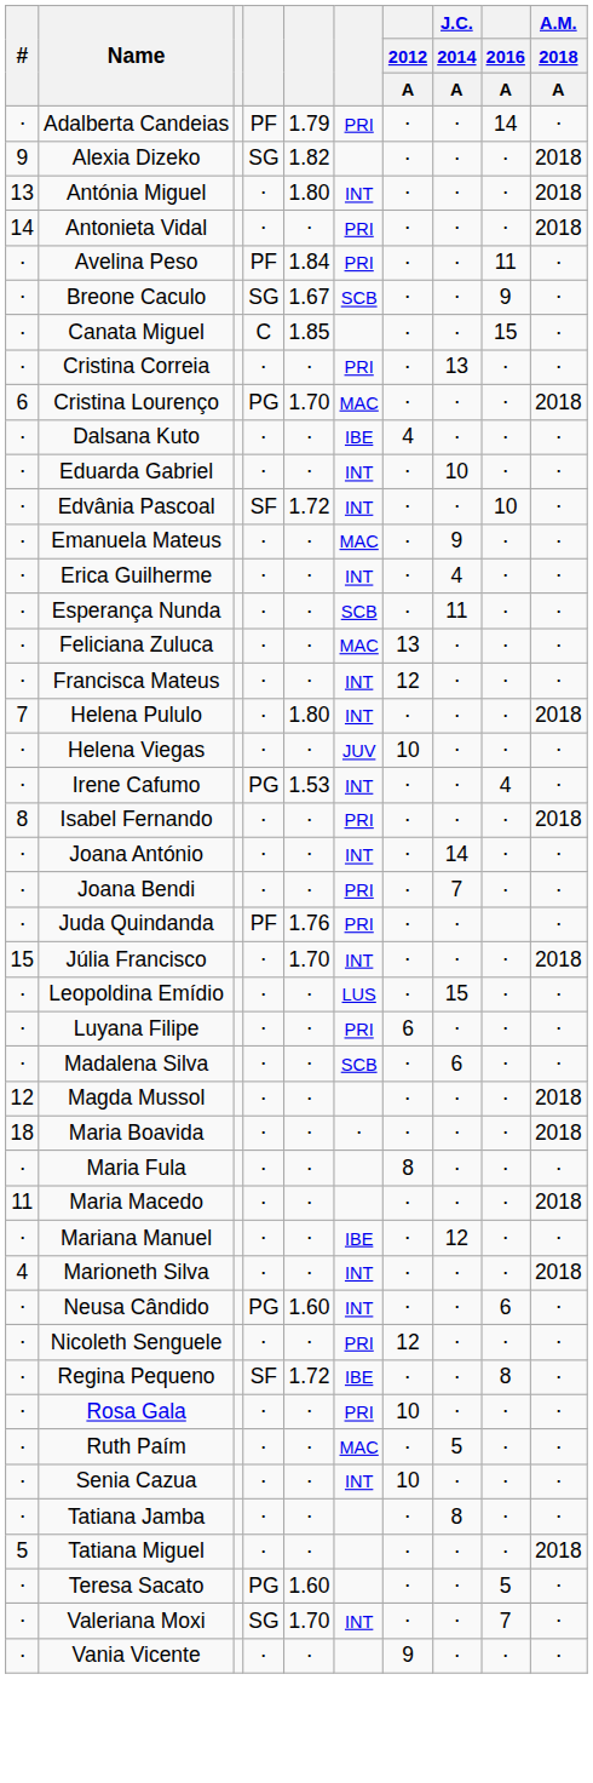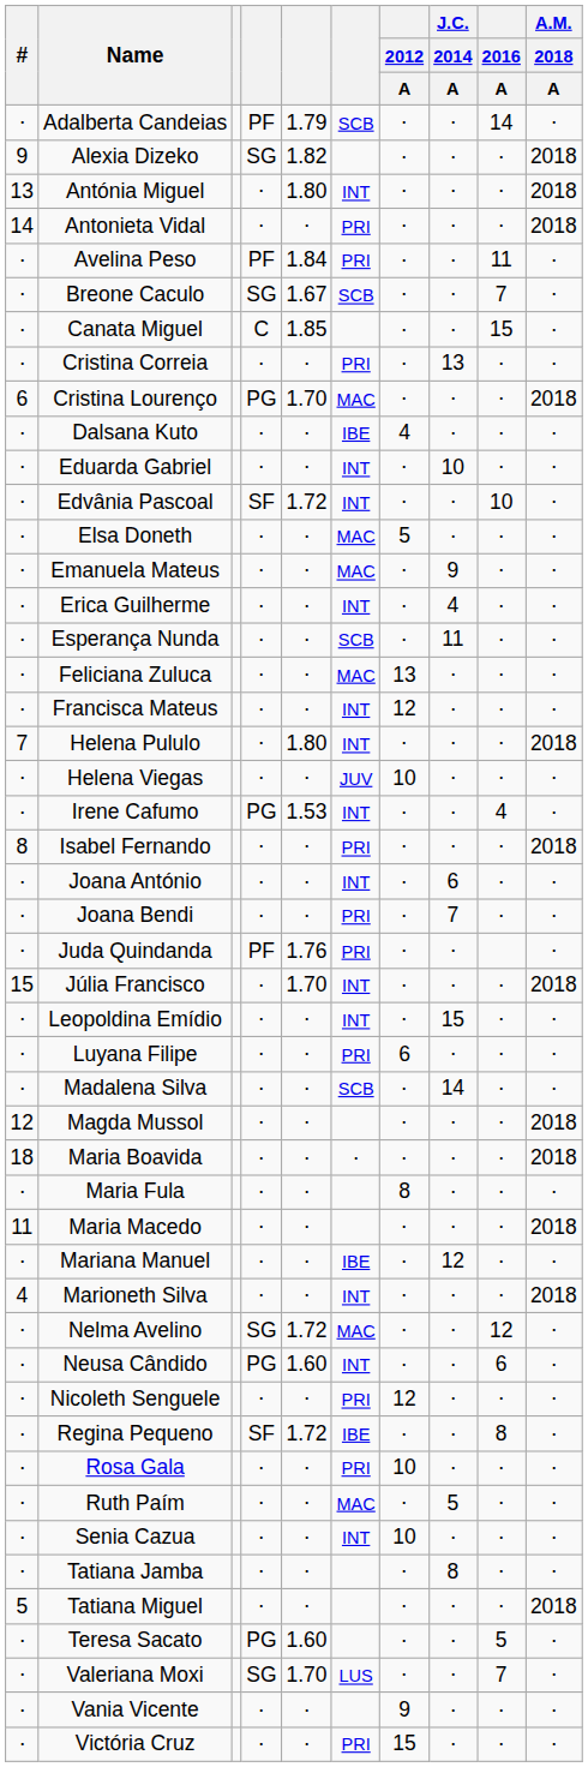 <table class="wikitable plainrowheaders sortable" style="text-align:center">
 <tr>
 <th scope="col" rowspan="3">#</th>
 <th scope="col" rowspan="3">Name</th>
 <th scope="col" rowspan="3"></th>
 <th scope="col" rowspan="3"></th>
 <th scope="col" rowspan="3"></th>
 <th scope="col" rowspan="3"></th>
 <th colspan="1"><small></small></th>
 <th colspan="1"><small><a href='#'>J.C.</a></small></th>
 <th colspan="1"><small></small></th>
 <th colspan="1"><small><a href='#'>A.M.</a></small></th>
 </tr>
 <tr>
 <th colspan="1"><small><a href='#'>2012</a></small></th>
 <th colspan="1"><small><a href='#'>2014</a></small></th>
 <th colspan="1"><small><a href='#'>2016</a></small></th>
 <th colspan="1"><small><a href='#'>2018</a></small></th>
 </tr>
 <tr>
 <th scope="col" rowspan="1"><small>A</small></th>
 <th scope="col" rowspan="1"><small>A</small></th>
 <th scope="col" rowspan="1"><small>A</small></th>
 <th scope="col" rowspan="1"><small>A</small></th>
 </tr>
 <tr>
 <td>⋅</td>
 <td>Adalberta Candeias</td>
 <td></td>
 <td data-sort-value="4">PF</td>
 <td>1.79</td>
-<td><small><a href='#'>PRI</a></small></td>
+<td><small><a href='#'>SCB</a></small></td>
 <td>⋅</td>
 <td>⋅</td>
 <td>14</td>
 <td>⋅</td>
 </tr>
 <tr>
 <td data-sort-value="09">9</td>
 <td>Alexia Dizeko</td>
 <td></td>
 <td data-sort-value="2">SG</td>
 <td>1.82</td>
 <td><small></small></td>
 <td>⋅</td>
 <td>⋅</td>
 <td>⋅</td>
 <td>2018</td>
 </tr>
 <tr>
 <td>13</td>
 <td data-sort-value="Antonia M">Antónia Miguel</td>
 <td></td>
 <td>⋅</td>
 <td>1.80</td>
 <td><small><a href='#'>INT</a></small></td>
 <td>⋅</td>
 <td>⋅</td>
 <td>⋅</td>
 <td>2018</td>
 </tr>
 <tr>
 <td>14</td>
 <td>Antonieta Vidal</td>
 <td></td>
 <td>⋅</td>
 <td>⋅</td>
 <td><small><a href='#'>PRI</a></small></td>
 <td>⋅</td>
 <td>⋅</td>
 <td>⋅</td>
 <td>2018</td>
 </tr>
 <tr>
 <td>⋅</td>
 <td>Avelina Peso</td>
 <td></td>
 <td data-sort-value="4">PF</td>
 <td>1.84</td>
 <td><small><a href='#'>PRI</a></small></td>
 <td>⋅</td>
 <td>⋅</td>
 <td>11</td>
 <td>⋅</td>
 </tr>
 <tr>
 <td>⋅</td>
 <td>Breone Caculo</td>
 <td></td>
 <td data-sort-value="2">SG</td>
 <td>1.67</td>
 <td><small><a href='#'>SCB</a></small></td>
 <td>⋅</td>
 <td>⋅</td>
-<td data-sort-value="09">9</td>
+<td data-sort-value="07">7</td>
 <td>⋅</td>
 </tr>
 <tr>
 <td>⋅</td>
 <td>Canata Miguel</td>
 <td></td>
 <td>C</td>
 <td>1.85</td>
 <td><small></small></td>
 <td>⋅</td>
 <td>⋅</td>
 <td>15</td>
 <td>⋅</td>
 </tr>
 <tr>
 <td>⋅</td>
 <td>Cristina Correia</td>
 <td></td>
 <td>⋅</td>
 <td>⋅</td>
 <td><small><a href='#'>PRI</a></small></td>
 <td>⋅</td>
 <td>13</td>
 <td>⋅</td>
 <td>⋅</td>
 </tr>
 <tr>
 <td data-sort-value="06">6</td>
 <td>Cristina Lourenço</td>
 <td></td>
 <td data-sort-value="1">PG</td>
 <td>1.70</td>
 <td><small><a href='#'>MAC</a></small></td>
 <td>⋅</td>
 <td>⋅</td>
 <td>⋅</td>
 <td>2018</td>
 </tr>
 <tr>
 <td>⋅</td>
 <td>Dalsana Kuto</td>
 <td></td>
 <td>⋅</td>
 <td>⋅</td>
 <td><small><a href='#'>IBE</a></small></td>
 <td data-sort-value="04">4</td>
 <td>⋅</td>
 <td>⋅</td>
 <td>⋅</td>
 </tr>
 <tr>
 <td>⋅</td>
 <td>Eduarda Gabriel</td>
 <td></td>
 <td>⋅</td>
 <td>⋅</td>
 <td><small><a href='#'>INT</a></small></td>
 <td>⋅</td>
 <td>10</td>
 <td>⋅</td>
 <td>⋅</td>
 </tr>
 <tr>
 <td>⋅</td>
 <td>Edvânia Pascoal</td>
 <td></td>
 <td data-sort-value="3">SF</td>
 <td>1.72</td>
 <td><small><a href='#'>INT</a></small></td>
 <td>⋅</td>
 <td>⋅</td>
 <td>10</td>
+<td>⋅</td>
+</tr>
+<tr>
+<td>⋅</td>
+<td>Elsa Doneth</td>
+<td></td>
+<td>⋅</td>
+<td>⋅</td>
+<td><small><a href='#'>MAC</a></small></td>
+<td data-sort-value="05">5</td>
+<td>⋅</td>
+<td>⋅</td>
 <td>⋅</td>
 </tr>
 <tr>
 <td>⋅</td>
 <td>Emanuela Mateus</td>
 <td></td>
 <td>⋅</td>
 <td>⋅</td>
 <td><small><a href='#'>MAC</a></small></td>
 <td>⋅</td>
 <td data-sort-value="09">9</td>
 <td>⋅</td>
 <td>⋅</td>
 </tr>
 <tr>
 <td>⋅</td>
 <td>Erica Guilherme</td>
 <td></td>
 <td>⋅</td>
 <td>⋅</td>
 <td><small><a href='#'>INT</a></small></td>
 <td>⋅</td>
 <td data-sort-value="04">4</td>
 <td>⋅</td>
 <td>⋅</td>
 </tr>
 <tr>
 <td>⋅</td>
 <td>Esperança Nunda</td>
 <td></td>
 <td>⋅</td>
 <td>⋅</td>
 <td><small><a href='#'>SCB</a></small></td>
 <td>⋅</td>
 <td>11</td>
 <td>⋅</td>
 <td>⋅</td>
 </tr>
 <tr>
 <td>⋅</td>
 <td>Feliciana Zuluca</td>
 <td></td>
 <td>⋅</td>
 <td>⋅</td>
 <td><small><a href='#'>MAC</a></small></td>
 <td>13</td>
 <td>⋅</td>
 <td>⋅</td>
 <td>⋅</td>
 </tr>
 <tr>
 <td>⋅</td>
 <td>Francisca Mateus</td>
 <td></td>
 <td>⋅</td>
 <td>⋅</td>
 <td><small><a href='#'>INT</a></small></td>
 <td>12</td>
 <td>⋅</td>
 <td>⋅</td>
 <td>⋅</td>
 </tr>
 <tr>
 <td data-sort-value="07">7</td>
 <td>Helena Pululo</td>
 <td></td>
 <td>⋅</td>
 <td>1.80</td>
 <td><small><a href='#'>INT</a></small></td>
 <td>⋅</td>
 <td>⋅</td>
 <td>⋅</td>
 <td>2018</td>
 </tr>
 <tr>
 <td>⋅</td>
 <td>Helena Viegas</td>
 <td></td>
 <td>⋅</td>
 <td>⋅</td>
 <td><small><a href='#'>JUV</a></small></td>
 <td>10</td>
 <td>⋅</td>
 <td>⋅</td>
 <td>⋅</td>
 </tr>
 <tr>
 <td>⋅</td>
 <td>Irene Cafumo</td>
 <td></td>
 <td data-sort-value="1">PG</td>
 <td>1.53</td>
 <td><small><a href='#'>INT</a></small></td>
 <td>⋅</td>
 <td>⋅</td>
 <td data-sort-value="04">4</td>
 <td>⋅</td>
 </tr>
 <tr>
 <td data-sort-value="08">8</td>
 <td>Isabel Fernando</td>
 <td></td>
 <td>⋅</td>
 <td>⋅</td>
 <td><small><a href='#'>PRI</a></small></td>
 <td>⋅</td>
 <td>⋅</td>
 <td>⋅</td>
 <td>2018</td>
 </tr>
 <tr>
 <td>⋅</td>
 <td>Joana António</td>
 <td></td>
 <td>⋅</td>
 <td>⋅</td>
 <td><small><a href='#'>INT</a></small></td>
 <td>⋅</td>
-<td>14</td>
+<td data-sort-value="06">6</td>
 <td>⋅</td>
 <td>⋅</td>
 </tr>
 <tr>
 <td>⋅</td>
 <td>Joana Bendi</td>
 <td></td>
 <td>⋅</td>
 <td>⋅</td>
 <td><small><a href='#'>PRI</a></small></td>
 <td>⋅</td>
 <td data-sort-value="07">7</td>
 <td>⋅</td>
 <td>⋅</td>
 </tr>
 <tr>
 <td>⋅</td>
 <td>Juda Quindanda</td>
 <td></td>
 <td data-sort-value="4">PF</td>
 <td>1.76</td>
 <td><small><a href='#'>PRI</a></small></td>
 <td>⋅</td>
 <td>⋅</td>
 <td></td>
 <td>⋅</td>
 </tr>
 <tr>
 <td>15</td>
 <td data-sort-value="Julia F">Júlia Francisco</td>
 <td></td>
 <td>⋅</td>
 <td>1.70</td>
 <td><small><a href='#'>INT</a></small></td>
 <td>⋅</td>
 <td>⋅</td>
 <td>⋅</td>
 <td>2018</td>
 </tr>
 <tr>
 <td>⋅</td>
 <td>Leopoldina Emídio</td>
 <td></td>
 <td>⋅</td>
 <td>⋅</td>
-<td><small><a href='#'>LUS</a></small></td>
+<td><small><a href='#'>INT</a></small></td>
 <td>⋅</td>
 <td>15</td>
 <td>⋅</td>
 <td>⋅</td>
 </tr>
 <tr>
 <td>⋅</td>
 <td>Luyana Filipe</td>
 <td></td>
 <td>⋅</td>
 <td>⋅</td>
 <td><small><a href='#'>PRI</a></small></td>
 <td data-sort-value="06">6</td>
 <td>⋅</td>
 <td>⋅</td>
 <td>⋅</td>
 </tr>
 <tr>
 <td>⋅</td>
 <td>Madalena Silva</td>
 <td></td>
 <td>⋅</td>
 <td>⋅</td>
 <td><small><a href='#'>SCB</a></small></td>
 <td>⋅</td>
-<td data-sort-value="06">6</td>
+<td>14</td>
 <td>⋅</td>
 <td>⋅</td>
 </tr>
 <tr>
 <td>12</td>
 <td>Magda Mussol</td>
 <td></td>
 <td>⋅</td>
 <td>⋅</td>
 <td><small></small></td>
 <td>⋅</td>
 <td>⋅</td>
 <td>⋅</td>
 <td>2018</td>
 </tr>
 <tr>
 <td>18</td>
 <td>Maria Boavida</td>
 <td></td>
 <td>⋅</td>
 <td>⋅</td>
 <td>⋅</td>
 <td>⋅</td>
 <td>⋅</td>
 <td>⋅</td>
 <td>2018</td>
 </tr>
 <tr>
 <td>⋅</td>
 <td>Maria Fula</td>
 <td></td>
 <td>⋅</td>
 <td>⋅</td>
 <td><small></small></td>
 <td data-sort-value="08">8</td>
 <td>⋅</td>
 <td>⋅</td>
 <td>⋅</td>
 </tr>
 <tr>
 <td>11</td>
 <td>Maria Macedo</td>
 <td></td>
 <td>⋅</td>
 <td>⋅</td>
 <td><small></small></td>
 <td>⋅</td>
 <td>⋅</td>
 <td>⋅</td>
 <td>2018</td>
 </tr>
 <tr>
 <td>⋅</td>
 <td>Mariana Manuel</td>
 <td></td>
 <td>⋅</td>
 <td>⋅</td>
 <td><small><a href='#'>IBE</a></small></td>
 <td>⋅</td>
 <td>12</td>
 <td>⋅</td>
 <td>⋅</td>
 </tr>
 <tr>
 <td data-sort-value="04">4</td>
 <td>Marioneth Silva</td>
 <td></td>
 <td>⋅</td>
 <td>⋅</td>
 <td><small><a href='#'>INT</a></small></td>
 <td>⋅</td>
 <td>⋅</td>
 <td>⋅</td>
 <td>2018</td>
+</tr>
+<tr>
+<td>⋅</td>
+<td>Nelma Avelino</td>
+<td></td>
+<td data-sort-value="2">SG</td>
+<td>1.72</td>
+<td><small><a href='#'>MAC</a></small></td>
+<td>⋅</td>
+<td>⋅</td>
+<td>12</td>
+<td>⋅</td>
 </tr>
 <tr>
 <td>⋅</td>
 <td>Neusa Cândido</td>
 <td></td>
 <td data-sort-value="1">PG</td>
 <td>1.60</td>
 <td><small><a href='#'>INT</a></small></td>
 <td>⋅</td>
 <td>⋅</td>
 <td data-sort-value="06">6</td>
 <td>⋅</td>
 </tr>
 <tr>
 <td>⋅</td>
 <td>Nicoleth Senguele</td>
 <td></td>
 <td>⋅</td>
 <td>⋅</td>
 <td><small><a href='#'>PRI</a></small></td>
 <td>12</td>
 <td>⋅</td>
 <td>⋅</td>
 <td>⋅</td>
 </tr>
 <tr>
 <td>⋅</td>
 <td>Regina Pequeno</td>
 <td></td>
 <td data-sort-value="3">SF</td>
 <td>1.72</td>
 <td><small><a href='#'>IBE</a></small></td>
 <td>⋅</td>
 <td>⋅</td>
 <td data-sort-value="08">8</td>
 <td>⋅</td>
 </tr>
 <tr>
 <td>⋅</td>
 <td><a href='#'>Rosa Gala</a></td>
 <td></td>
 <td>⋅</td>
 <td>⋅</td>
 <td><small><a href='#'>PRI</a></small></td>
 <td>10</td>
 <td>⋅</td>
 <td>⋅</td>
 <td>⋅</td>
 </tr>
 <tr>
 <td>⋅</td>
 <td>Ruth Paím</td>
 <td></td>
 <td>⋅</td>
 <td>⋅</td>
 <td><small><a href='#'>MAC</a></small></td>
 <td>⋅</td>
 <td data-sort-value="05">5</td>
 <td>⋅</td>
 <td>⋅</td>
 </tr>
 <tr>
 <td>⋅</td>
 <td>Senia Cazua</td>
 <td></td>
 <td>⋅</td>
 <td>⋅</td>
 <td><small><a href='#'>INT</a></small></td>
 <td>10</td>
 <td>⋅</td>
 <td>⋅</td>
 <td>⋅</td>
 </tr>
 <tr>
 <td>⋅</td>
 <td>Tatiana Jamba</td>
 <td></td>
 <td>⋅</td>
 <td>⋅</td>
 <td><small></small></td>
 <td>⋅</td>
 <td data-sort-value="08">8</td>
 <td>⋅</td>
 <td>⋅</td>
 </tr>
 <tr>
 <td data-sort-value="05">5</td>
 <td>Tatiana Miguel</td>
 <td></td>
 <td>⋅</td>
 <td>⋅</td>
 <td><small></small></td>
 <td>⋅</td>
 <td>⋅</td>
 <td>⋅</td>
 <td>2018</td>
 </tr>
 <tr>
 <td>⋅</td>
 <td>Teresa Sacato</td>
 <td></td>
 <td data-sort-value="1">PG</td>
 <td>1.60</td>
 <td><small></small></td>
 <td>⋅</td>
 <td>⋅</td>
 <td data-sort-value="05">5</td>
 <td>⋅</td>
 </tr>
 <tr>
 <td>⋅</td>
 <td>Valeriana Moxi</td>
 <td></td>
 <td data-sort-value="2">SG</td>
 <td>1.70</td>
-<td><small><a href='#'>INT</a></small></td>
+<td><small><a href='#'>LUS</a></small></td>
 <td>⋅</td>
 <td>⋅</td>
 <td data-sort-value="07">7</td>
 <td>⋅</td>
 </tr>
 <tr>
 <td>⋅</td>
 <td>Vania Vicente</td>
 <td></td>
 <td>⋅</td>
 <td>⋅</td>
 <td><small></small></td>
 <td data-sort-value="09">9</td>
 <td>⋅</td>
 <td>⋅</td>
 <td>⋅</td>
 </tr>
+<tr>
+<td>⋅</td>
+<td>Victória Cruz</td>
+<td></td>
+<td>⋅</td>
+<td>⋅</td>
+<td><small><a href='#'>PRI</a></small></td>
+<td>15</td>
+<td>⋅</td>
+<td>⋅</td>
+<td>⋅</td>
+</tr>
 </table>
